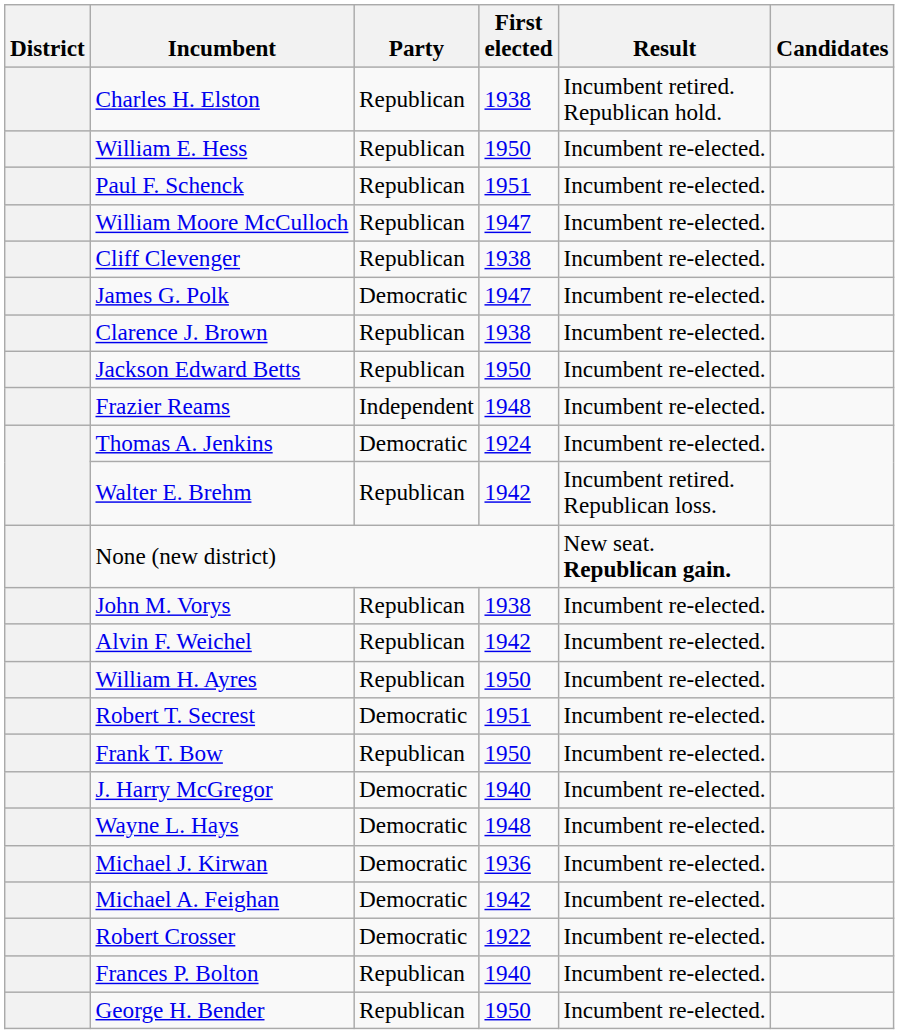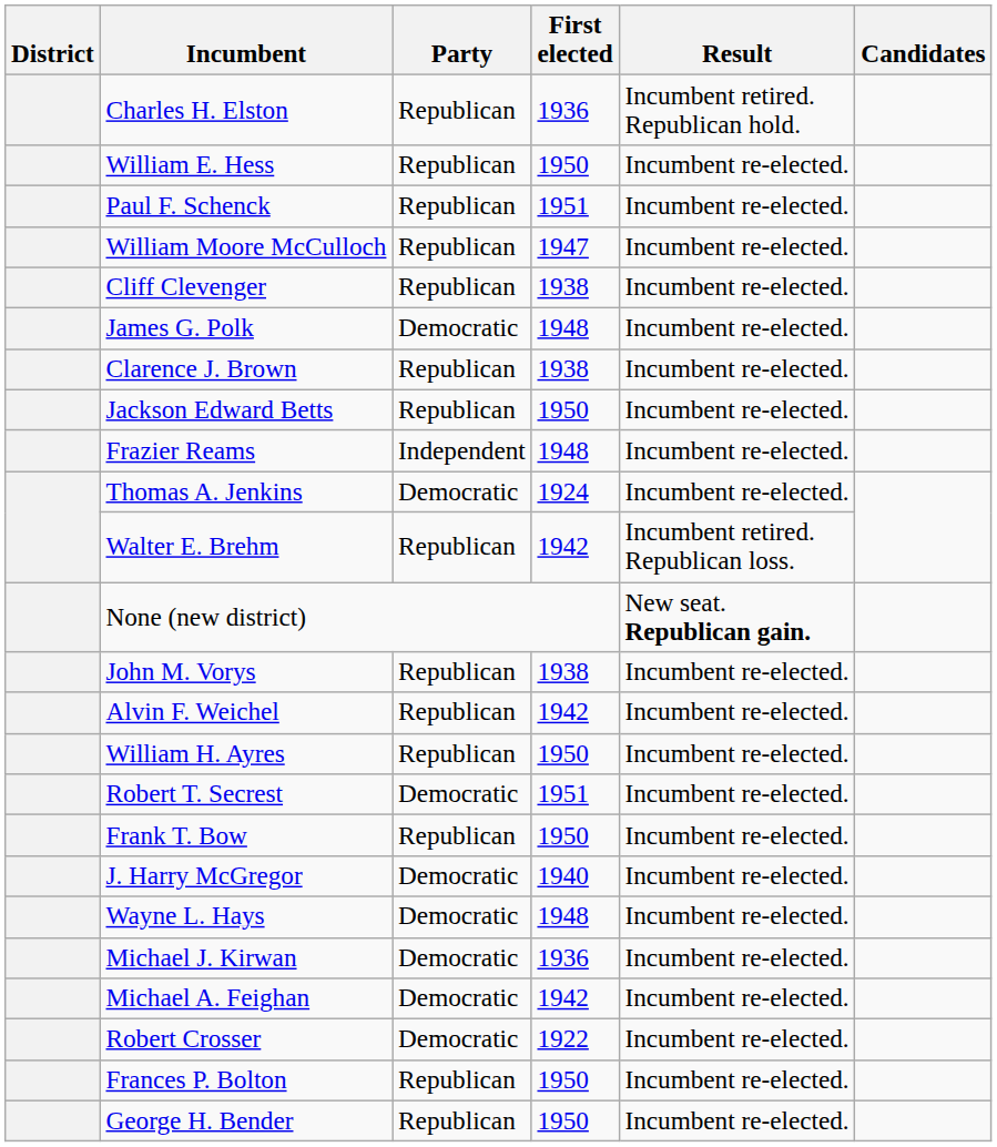 <table class=wikitable>
 <tr valign=bottom>
 <th>District</th>
 <th>Incumbent</th>
 <th>Party</th>
 <th>First<br>elected</th>
 <th>Result</th>
 <th>Candidates</th>
 </tr>
 <tr>
 <th></th>
 <td><a href='#'>Charles H. Elston</a></td>
 <td>Republican</td>
-<td><a href='#'>1938</a></td>
+<td><a href='#'>1936</a></td>
 <td>Incumbent retired.<br>Republican hold.</td>
 <td nowrap></td>
 </tr>
 <tr>
 <th></th>
 <td><a href='#'>William E. Hess</a></td>
 <td>Republican</td>
 <td><a href='#'>1950</a></td>
 <td>Incumbent re-elected.</td>
 <td nowrap></td>
 </tr>
 <tr>
 <th></th>
 <td><a href='#'>Paul F. Schenck</a></td>
 <td>Republican</td>
 <td><a href='#'>1951</a></td>
 <td>Incumbent re-elected.</td>
 <td nowrap></td>
 </tr>
 <tr>
 <th></th>
 <td><a href='#'>William Moore McCulloch</a></td>
 <td>Republican</td>
 <td><a href='#'>1947</a></td>
 <td>Incumbent re-elected.</td>
 <td nowrap></td>
 </tr>
 <tr>
 <th></th>
 <td><a href='#'>Cliff Clevenger</a></td>
 <td>Republican</td>
 <td><a href='#'>1938</a></td>
 <td>Incumbent re-elected.</td>
 <td nowrap></td>
 </tr>
 <tr>
 <th></th>
 <td><a href='#'>James G. Polk</a></td>
 <td>Democratic</td>
-<td><a href='#'>1947</a></td>
+<td><a href='#'>1948</a></td>
 <td>Incumbent re-elected.</td>
 <td nowrap></td>
 </tr>
 <tr>
 <th></th>
 <td><a href='#'>Clarence J. Brown</a></td>
 <td>Republican</td>
 <td><a href='#'>1938</a></td>
 <td>Incumbent re-elected.</td>
 <td nowrap></td>
 </tr>
 <tr>
 <th></th>
 <td><a href='#'>Jackson Edward Betts</a></td>
 <td>Republican</td>
 <td><a href='#'>1950</a></td>
 <td>Incumbent re-elected.</td>
 <td nowrap></td>
 </tr>
 <tr>
 <th></th>
 <td><a href='#'>Frazier Reams</a></td>
 <td>Independent</td>
 <td><a href='#'>1948</a></td>
 <td>Incumbent re-elected.</td>
 <td nowrap></td>
 </tr>
 <tr>
 <th rowspan=2></th>
 <td><a href='#'>Thomas A. Jenkins</a></td>
 <td>Democratic</td>
 <td><a href='#'>1924</a></td>
 <td>Incumbent re-elected.</td>
 <td rowspan=2></td>
 </tr>
 <tr>
 <td><a href='#'>Walter E. Brehm</a><br></td>
 <td>Republican</td>
 <td><a href='#'>1942</a></td>
 <td>Incumbent retired.<br>Republican loss.</td>
 </tr>
 <tr>
 <th></th>
 <td colspan=3>None (new district)</td>
 <td>New seat.<br><strong>Republican gain.</strong></td>
 <td nowrap></td>
 </tr>
 <tr>
 <th></th>
 <td><a href='#'>John M. Vorys</a></td>
 <td>Republican</td>
 <td><a href='#'>1938</a></td>
 <td>Incumbent re-elected.</td>
 <td nowrap></td>
 </tr>
 <tr>
 <th></th>
 <td><a href='#'>Alvin F. Weichel</a></td>
 <td>Republican</td>
 <td><a href='#'>1942</a></td>
 <td>Incumbent re-elected.</td>
 <td nowrap></td>
 </tr>
 <tr>
 <th></th>
 <td><a href='#'>William H. Ayres</a></td>
 <td>Republican</td>
 <td><a href='#'>1950</a></td>
 <td>Incumbent re-elected.</td>
 <td nowrap></td>
 </tr>
 <tr>
 <th></th>
 <td><a href='#'>Robert T. Secrest</a></td>
 <td>Democratic</td>
 <td><a href='#'>1951</a></td>
 <td>Incumbent re-elected.</td>
 <td nowrap></td>
 </tr>
 <tr>
 <th></th>
 <td><a href='#'>Frank T. Bow</a></td>
 <td>Republican</td>
 <td><a href='#'>1950</a></td>
 <td>Incumbent re-elected.</td>
 <td nowrap></td>
 </tr>
 <tr>
 <th></th>
 <td><a href='#'>J. Harry McGregor</a></td>
 <td>Democratic</td>
 <td><a href='#'>1940</a></td>
 <td>Incumbent re-elected.</td>
 <td nowrap></td>
 </tr>
 <tr>
 <th></th>
 <td><a href='#'>Wayne L. Hays</a></td>
 <td>Democratic</td>
 <td><a href='#'>1948</a></td>
 <td>Incumbent re-elected.</td>
 <td nowrap></td>
 </tr>
 <tr>
 <th></th>
 <td><a href='#'>Michael J. Kirwan</a></td>
 <td>Democratic</td>
 <td><a href='#'>1936</a></td>
 <td>Incumbent re-elected.</td>
 <td nowrap></td>
 </tr>
 <tr>
 <th></th>
 <td><a href='#'>Michael A. Feighan</a></td>
 <td>Democratic</td>
 <td><a href='#'>1942</a></td>
 <td>Incumbent re-elected.</td>
 <td nowrap></td>
 </tr>
 <tr>
 <th></th>
 <td><a href='#'>Robert Crosser</a></td>
 <td>Democratic</td>
 <td><a href='#'>1922</a></td>
 <td>Incumbent re-elected.</td>
 <td nowrap></td>
 </tr>
 <tr>
 <th></th>
 <td><a href='#'>Frances P. Bolton</a></td>
 <td>Republican</td>
-<td><a href='#'>1940</a></td>
+<td><a href='#'>1950</a></td>
 <td>Incumbent re-elected.</td>
 <td nowrap></td>
 </tr>
 <tr>
 <th></th>
 <td><a href='#'>George H. Bender</a><br></td>
 <td>Republican</td>
 <td><a href='#'>1950</a></td>
 <td>Incumbent re-elected.</td>
 <td nowrap></td>
 </tr>
 </table>
